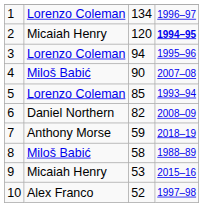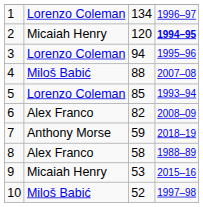 <table class="wikitable">
 <tr>
 </tr>
 <tr>
 <td>1</td>
 <td><a href='#'>Lorenzo Coleman</a></td>
 <td>134</td>
 <td style="font-size:80%;"><a href='#'>1996–97</a></td>
 </tr>
 <tr>
 <td>2</td>
 <td>Micaiah Henry</td>
 <td>120</td>
 <td style="font-size:80%;"><strong><a href='#'>1994–95</a></strong></td>
 </tr>
 <tr>
 <td>3</td>
 <td><a href='#'>Lorenzo Coleman</a></td>
 <td>94</td>
 <td style="font-size:80%;"><a href='#'>1995–96</a></td>
 </tr>
 <tr>
 <td>4</td>
 <td><a href='#'>Miloš Babić</a></td>
-<td>90</td>
+<td>88</td>
 <td style="font-size:80%;"><a href='#'>2007–08</a></td>
 </tr>
 <tr>
 <td>5</td>
 <td><a href='#'>Lorenzo Coleman</a></td>
 <td>85</td>
 <td style="font-size:80%;"><a href='#'>1993–94</a></td>
 </tr>
 <tr>
 <td>6</td>
-<td>Daniel Northern</td>
+<td>Alex Franco</td>
 <td>82</td>
 <td style="font-size:80%;"><a href='#'>2008–09</a></td>
 </tr>
 <tr>
 <td>7</td>
 <td>Anthony Morse</td>
 <td>59</td>
 <td style="font-size:80%;"><a href='#'>2018–19</a></td>
 </tr>
 <tr>
 <td>8</td>
-<td><a href='#'>Miloš Babić</a></td>
+<td>Alex Franco</td>
 <td>58</td>
 <td style="font-size:80%;"><a href='#'>1988–89</a></td>
 </tr>
 <tr>
 <td>9</td>
 <td>Micaiah Henry</td>
 <td>53</td>
 <td style="font-size:80%;"><a href='#'>2015–16</a></td>
 </tr>
 <tr>
 <td>10</td>
-<td>Alex Franco</td>
+<td><a href='#'>Miloš Babić</a></td>
 <td>52</td>
 <td style="font-size:80%;"><a href='#'>1997–98</a></td>
 </tr>
 </table>
